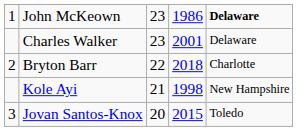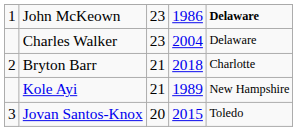 <table class="wikitable">
 <tr>
 </tr>
 <tr>
 <td>1</td>
 <td>John McKeown</td>
 <td>23</td>
 <td><a href='#'>1986</a></td>
 <td style="font-size:80%;"><strong>Delaware</strong></td>
 </tr>
 <tr>
 <td></td>
 <td>Charles Walker</td>
 <td>23</td>
-<td><a href='#'>2001</a></td>
+<td><a href='#'>2004</a></td>
 <td style="font-size:80%;">Delaware</td>
 </tr>
 <tr>
 <td>2</td>
 <td>Bryton Barr</td>
-<td>22</td>
+<td>21</td>
 <td><a href='#'>2018</a></td>
 <td style="font-size:80%;">Charlotte</td>
 </tr>
 <tr>
 <td></td>
 <td><a href='#'>Kole Ayi</a></td>
 <td>21</td>
-<td><a href='#'>1998</a></td>
+<td><a href='#'>1989</a></td>
 <td style="font-size:80%;">New Hampshire</td>
 </tr>
 <tr>
 <td>3</td>
 <td><a href='#'>Jovan Santos-Knox</a></td>
 <td>20</td>
 <td><a href='#'>2015</a></td>
 <td style="font-size:80%;">Toledo</td>
 </tr>
 </table>
